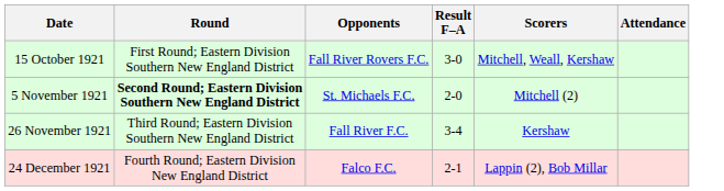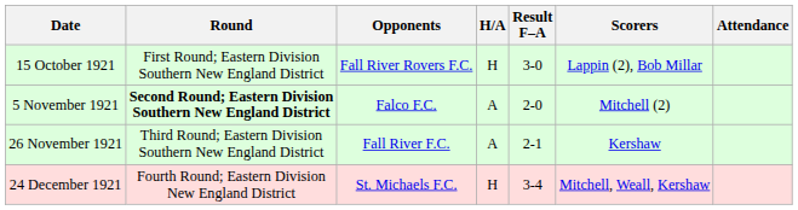 <table class="wikitable" style="text-align:center">
 <tr>
 <th>Date</th>
 <th>Round</th>
 <th>Opponents</th>
+<th>H/A</th>
 <th>Result<br>F–A</th>
 <th>Scorers</th>
 <th>Attendance</th>
 </tr>
 <tr bgcolor="#ddffdd">
 <td>15 October 1921</td>
 <td>First Round; Eastern Division<br>Southern New England District</td>
 <td><a href='#'>Fall River Rovers F.C.</a></td>
+<td>H</td>
 <td>3-0</td>
-<td><a href='#'>Mitchell</a>, <a href='#'>Weall</a>, <a href='#'>Kershaw</a></td>
+<td><a href='#'>Lappin</a> (2), <a href='#'>Bob Millar</a></td>
 <td></td>
 </tr>
 <tr bgcolor="#ddffdd">
 <td>5 November 1921</td>
 <td><strong>Second Round; Eastern Division<br>Southern New England District</strong></td>
-<td><a href='#'>St. Michaels F.C.</a></td>
+<td><a href='#'>Falco F.C.</a></td>
+<td>A</td>
 <td>2-0</td>
 <td><a href='#'>Mitchell</a> (2)</td>
 <td></td>
 </tr>
 <tr bgcolor="#ddffdd">
 <td>26 November 1921</td>
 <td>Third Round; Eastern Division<br>Southern New England District</td>
 <td><a href='#'>Fall River F.C.</a></td>
-<td>3-4</td>
+<td>A</td>
+<td>2-1</td>
 <td><a href='#'>Kershaw</a></td>
 <td></td>
 </tr>
 <tr bgcolor="#ffdddd">
 <td>24 December 1921</td>
 <td>Fourth Round; Eastern Division<br>New England District</td>
-<td><a href='#'>Falco F.C.</a></td>
-<td>2-1</td>
-<td><a href='#'>Lappin</a> (2), <a href='#'>Bob Millar</a></td>
+<td><a href='#'>St. Michaels F.C.</a></td>
+<td>H</td>
+<td>3-4</td>
+<td><a href='#'>Mitchell</a>, <a href='#'>Weall</a>, <a href='#'>Kershaw</a></td>
 <td></td>
 </tr>
 </table>
